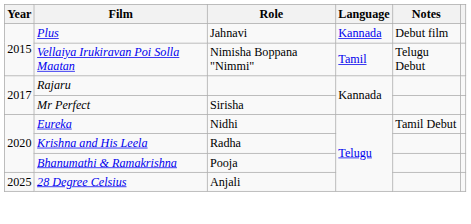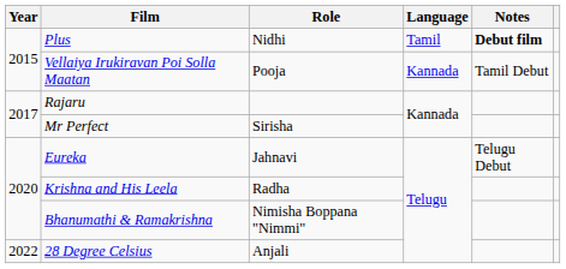 <table class="wikitable sortable">
 <tr>
 <th>Year</th>
 <th>Film</th>
 <th>Role</th>
 <th>Language</th>
 <th>Notes</th>
 <th scope="col" class="unsortable"></th>
 </tr>
 <tr>
 <td rowspan="2">2015</td>
 <td><em><a href='#'>Plus</a></em></td>
-<td>Jahnavi</td>
-<td><a href='#'>Kannada</a></td>
-<td>Debut film</td>
+<td>Nidhi</td>
+<td><a href='#'>Tamil</a></td>
+<td><strong>Debut film</strong></td>
 <td style="text-align:center;"></td>
 </tr>
 <tr>
 <td><em><a href='#'>Vellaiya Irukiravan Poi Solla Maatan</a></em></td>
-<td>Nimisha Boppana "Nimmi"</td>
-<td><a href='#'>Tamil</a></td>
-<td>Telugu Debut</td>
+<td>Pooja</td>
+<td><a href='#'>Kannada</a></td>
+<td>Tamil Debut</td>
 <td style="text-align:center;"></td>
 </tr>
 <tr>
 <td rowspan="2">2017</td>
 <td><em>Rajaru</em></td>
 <td></td>
 <td rowspan="2">Kannada</td>
 <td></td>
 <td style="text-align:center;"></td>
 </tr>
 <tr>
 <td><em>Mr Perfect</em></td>
 <td>Sirisha</td>
 <td></td>
 <td style="text-align:center;"></td>
 </tr>
 <tr>
 <td rowspan="3">2020</td>
 <td><em><a href='#'>Eureka</a></em></td>
-<td>Nidhi</td>
+<td>Jahnavi</td>
 <td rowspan="4"><a href='#'>Telugu</a></td>
-<td>Tamil Debut</td>
+<td>Telugu Debut</td>
 <td style="text-align:center;"></td>
 </tr>
 <tr>
 <td><em><a href='#'>Krishna and His Leela</a></em></td>
 <td>Radha</td>
 <td></td>
 <td style="text-align:center;"></td>
 </tr>
 <tr>
 <td><em><a href='#'>Bhanumathi & Ramakrishna</a></em></td>
-<td>Pooja</td>
+<td>Nimisha Boppana "Nimmi"</td>
 <td></td>
 <td style="text-align:center"></td>
 </tr>
 <tr>
-<td>2025</td>
+<td>2022</td>
 <td><a href='#'><em>28 Degree Celsius</em></a></td>
 <td>Anjali</td>
 <td></td>
 <td style="text-align:center;"></td>
 </tr>
 </table>
